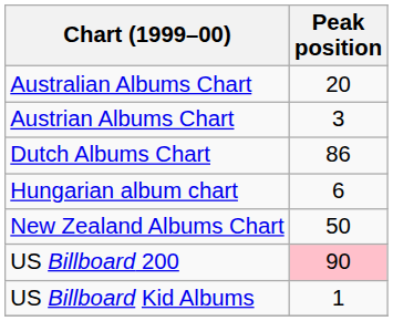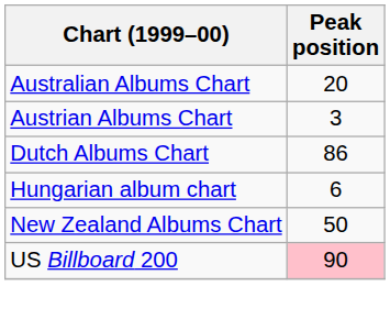 <table class= "wikitable sortable">
 <tr>
 <th>Chart (1999–00)</th>
 <th>Peak<br>position</th>
 </tr>
 <tr>
 <td><a href='#'>Australian Albums Chart</a></td>
 <td align="center">20</td>
 </tr>
 <tr>
 <td><a href='#'>Austrian Albums Chart</a></td>
 <td align="center">3</td>
 </tr>
 <tr>
 <td><a href='#'>Dutch Albums Chart</a></td>
 <td align="center">86</td>
 </tr>
 <tr>
 <td><a href='#'>Hungarian album chart</a></td>
 <td align="center">6</td>
 </tr>
 <tr>
 <td><a href='#'>New Zealand Albums Chart</a></td>
 <td align="center">50</td>
 </tr>
 <tr>
 <td>US <a href='#'><em>Billboard</em> 200</a></td>
 <td align="center" style="background: pink;">90</td>
 </tr>
 <tr>
-<td>US <em><a href='#'>Billboard</a></em> <a href='#'>Kid Albums</a></td>
-<td align="center">1</td>
-</tr>
-<tr>
 </tr>
 </table>
